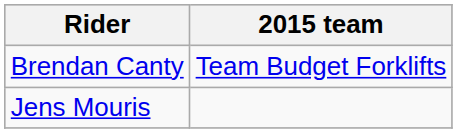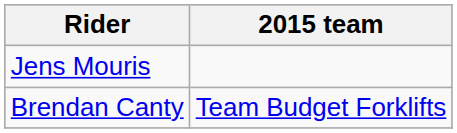 <table class="wikitable">
 <tr>
 <th>Rider</th>
 <th>2015 team</th>
 </tr>
 <tr>
+<td><a href='#'>Jens Mouris</a></td>
+<td></td>
+</tr>
+<tr>
 <td><a href='#'>Brendan Canty</a></td>
 <td><a href='#'>Team Budget Forklifts</a></td>
 </tr>
-<tr>
-<td><a href='#'>Jens Mouris</a></td>
-<td></td>
-</tr>
 </table>
